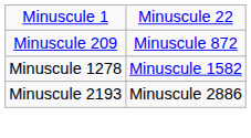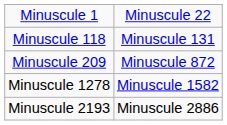 <table class="wikitable" style="float:right; margin-left: 30px; text-align: center; margin-top: 0px;">
 <tr>
 <td><a href='#'>Minuscule 1</a></td>
 <td><a href='#'>Minuscule 22</a></td>
+</tr>
+<tr>
+<td><a href='#'>Minuscule 118</a></td>
+<td><a href='#'>Minuscule 131</a></td>
 </tr>
 <tr>
 <td><a href='#'>Minuscule 209</a></td>
 <td><a href='#'>Minuscule 872</a></td>
 </tr>
 <tr>
 <td>Minuscule 1278</td>
 <td><a href='#'>Minuscule 1582</a></td>
 </tr>
 <tr>
 <td>Minuscule 2193</td>
 <td>Minuscule 2886</td>
 </tr>
 </table>
